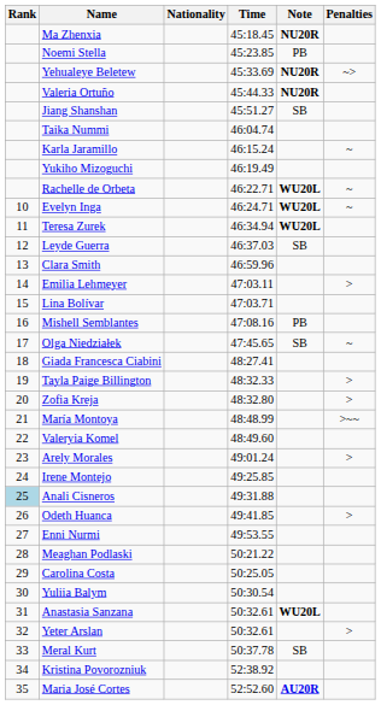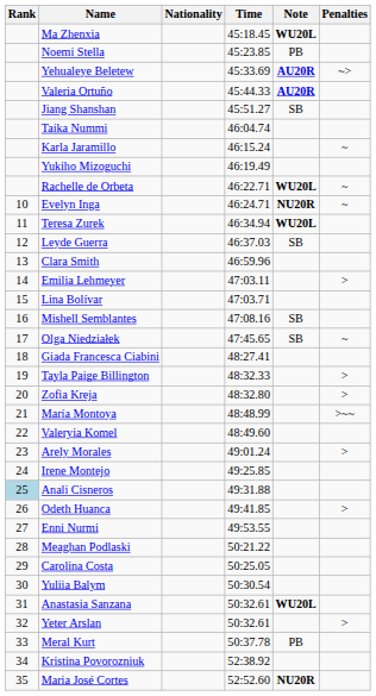 <table class="wikitable sortable" style="text-align:center">
 <tr>
 <th>Rank</th>
 <th>Name</th>
 <th>Nationality</th>
 <th>Time</th>
 <th>Note</th>
 <th>Penalties</th>
 </tr>
 <tr>
 <td></td>
 <td align=left><a href='#'>Ma Zhenxia</a></td>
 <td align=left></td>
 <td>45:18.45</td>
-<td><strong>NU20R</strong></td>
+<td><strong>WU20L</strong></td>
 <td></td>
 </tr>
 <tr>
 <td></td>
 <td align=left><a href='#'>Noemi Stella</a></td>
 <td align=left></td>
 <td>45:23.85</td>
 <td>PB</td>
 <td></td>
 </tr>
 <tr>
 <td></td>
 <td align=left><a href='#'>Yehualeye Beletew</a></td>
 <td align=left></td>
 <td>45:33.69</td>
-<td><strong>NU20R</strong></td>
+<td><strong><a href='#'>AU20R</a></strong></td>
 <td>~></td>
 </tr>
 <tr>
 <td></td>
 <td align=left><a href='#'>Valeria Ortuño</a></td>
 <td align=left></td>
 <td>45:44.33</td>
-<td><strong>NU20R</strong></td>
+<td><strong><a href='#'>AU20R</a></strong></td>
 <td></td>
 </tr>
 <tr>
 <td></td>
 <td align=left><a href='#'>Jiang Shanshan</a></td>
 <td align=left></td>
 <td>45:51.27</td>
 <td>SB</td>
 <td></td>
 </tr>
 <tr>
 <td></td>
 <td align=left><a href='#'>Taika Nummi</a></td>
 <td align=left></td>
 <td>46:04.74</td>
 <td></td>
 <td></td>
 </tr>
 <tr>
 <td></td>
 <td align=left><a href='#'>Karla Jaramillo</a></td>
 <td align=left></td>
 <td>46:15.24</td>
 <td></td>
 <td>~</td>
 </tr>
 <tr>
 <td></td>
 <td align=left><a href='#'>Yukiho Mizoguchi</a></td>
 <td align=left></td>
 <td>46:19.49</td>
 <td></td>
 <td></td>
 </tr>
 <tr>
 <td></td>
 <td align=left><a href='#'>Rachelle de Orbeta</a></td>
 <td align=left></td>
 <td>46:22.71</td>
 <td><strong>WU20L</strong></td>
 <td>~</td>
 </tr>
 <tr>
 <td>10</td>
 <td align=left><a href='#'>Evelyn Inga</a></td>
 <td align=left></td>
 <td>46:24.71</td>
-<td><strong>WU20L</strong></td>
+<td><strong>NU20R</strong></td>
 <td>~</td>
 </tr>
 <tr>
 <td>11</td>
 <td align=left><a href='#'>Teresa Zurek</a></td>
 <td align=left></td>
 <td>46:34.94</td>
 <td><strong>WU20L</strong></td>
 <td></td>
 </tr>
 <tr>
 <td>12</td>
 <td align=left><a href='#'>Leyde Guerra</a></td>
 <td align=left></td>
 <td>46:37.03</td>
 <td>SB</td>
 <td></td>
 </tr>
 <tr>
 <td>13</td>
 <td align=left><a href='#'>Clara Smith</a></td>
 <td align=left></td>
 <td>46:59.96</td>
 <td></td>
 <td></td>
 </tr>
 <tr>
 <td>14</td>
 <td align=left><a href='#'>Emilia Lehmeyer</a></td>
 <td align=left></td>
 <td>47:03.11</td>
 <td></td>
 <td>></td>
 </tr>
 <tr>
 <td>15</td>
 <td align=left><a href='#'>Lina Bolívar</a></td>
 <td align=left></td>
 <td>47:03.71</td>
 <td></td>
 <td></td>
 </tr>
 <tr>
 <td>16</td>
 <td align=left><a href='#'>Mishell Semblantes</a></td>
 <td align=left></td>
 <td>47:08.16</td>
-<td>PB</td>
+<td>SB</td>
 <td></td>
 </tr>
 <tr>
 <td>17</td>
 <td align=left><a href='#'>Olga Niedziałek</a></td>
 <td align=left></td>
 <td>47:45.65</td>
 <td>SB</td>
 <td>~</td>
 </tr>
 <tr>
 <td>18</td>
 <td align=left><a href='#'>Giada Francesca Ciabini</a></td>
 <td align=left></td>
 <td>48:27.41</td>
 <td></td>
 <td></td>
 </tr>
 <tr>
 <td>19</td>
 <td align=left><a href='#'>Tayla Paige Billington</a></td>
 <td align=left></td>
 <td>48:32.33</td>
 <td></td>
 <td>></td>
 </tr>
 <tr>
 <td>20</td>
 <td align=left><a href='#'>Zofia Kreja</a></td>
 <td align=left></td>
 <td>48:32.80</td>
 <td></td>
 <td>></td>
 </tr>
 <tr>
 <td>21</td>
 <td align=left><a href='#'>María Montoya</a></td>
 <td align=left></td>
 <td>48:48.99</td>
 <td></td>
 <td>>~~</td>
 </tr>
 <tr>
 <td>22</td>
 <td align=left><a href='#'>Valeryia Komel</a></td>
 <td align=left></td>
 <td>48:49.60</td>
 <td></td>
 <td></td>
 </tr>
 <tr>
 <td>23</td>
 <td align=left><a href='#'>Arely Morales</a></td>
 <td align=left></td>
 <td>49:01.24</td>
 <td></td>
 <td>></td>
 </tr>
 <tr>
 <td>24</td>
 <td align=left><a href='#'>Irene Montejo</a></td>
 <td align=left></td>
 <td>49:25.85</td>
 <td></td>
 <td></td>
 </tr>
 <tr>
 <td style="background: lightblue;">25</td>
 <td align=left><a href='#'>Anali Cisneros</a></td>
 <td align=left></td>
 <td>49:31.88</td>
 <td></td>
 <td></td>
 </tr>
 <tr>
 <td>26</td>
 <td align=left><a href='#'>Odeth Huanca</a></td>
 <td align=left></td>
 <td>49:41.85</td>
 <td></td>
 <td>></td>
 </tr>
 <tr>
 <td>27</td>
 <td align=left><a href='#'>Enni Nurmi</a></td>
 <td align=left></td>
 <td>49:53.55</td>
 <td></td>
 <td></td>
 </tr>
 <tr>
 <td>28</td>
 <td align=left><a href='#'>Meaghan Podlaski</a></td>
 <td align=left></td>
 <td>50:21.22</td>
 <td></td>
 <td></td>
 </tr>
 <tr>
 <td>29</td>
 <td align=left><a href='#'>Carolina Costa</a></td>
 <td align=left></td>
 <td>50:25.05</td>
 <td></td>
 <td></td>
 </tr>
 <tr>
 <td>30</td>
 <td align=left><a href='#'>Yuliia Balym</a></td>
 <td align=left></td>
 <td>50:30.54</td>
 <td></td>
 <td></td>
 </tr>
 <tr>
 <td>31</td>
 <td align=left><a href='#'>Anastasia Sanzana</a></td>
 <td align=left></td>
 <td>50:32.61</td>
 <td><strong>WU20L</strong></td>
 <td></td>
 </tr>
 <tr>
 <td>32</td>
 <td align=left><a href='#'>Yeter Arslan</a></td>
 <td align=left></td>
 <td>50:32.61</td>
 <td></td>
 <td>></td>
 </tr>
 <tr>
 <td>33</td>
 <td align=left><a href='#'>Meral Kurt</a></td>
 <td align=left></td>
 <td>50:37.78</td>
-<td>SB</td>
+<td>PB</td>
 <td></td>
 </tr>
 <tr>
 <td>34</td>
 <td align=left><a href='#'>Kristina Povorozniuk</a></td>
 <td align=left></td>
 <td>52:38.92</td>
 <td></td>
 <td></td>
 </tr>
 <tr>
 <td>35</td>
 <td align=left><a href='#'>Maria José Cortes</a></td>
 <td align=left></td>
 <td>52:52.60</td>
-<td><strong><a href='#'>AU20R</a></strong></td>
+<td><strong>NU20R</strong></td>
 <td></td>
 </tr>
 </table>
